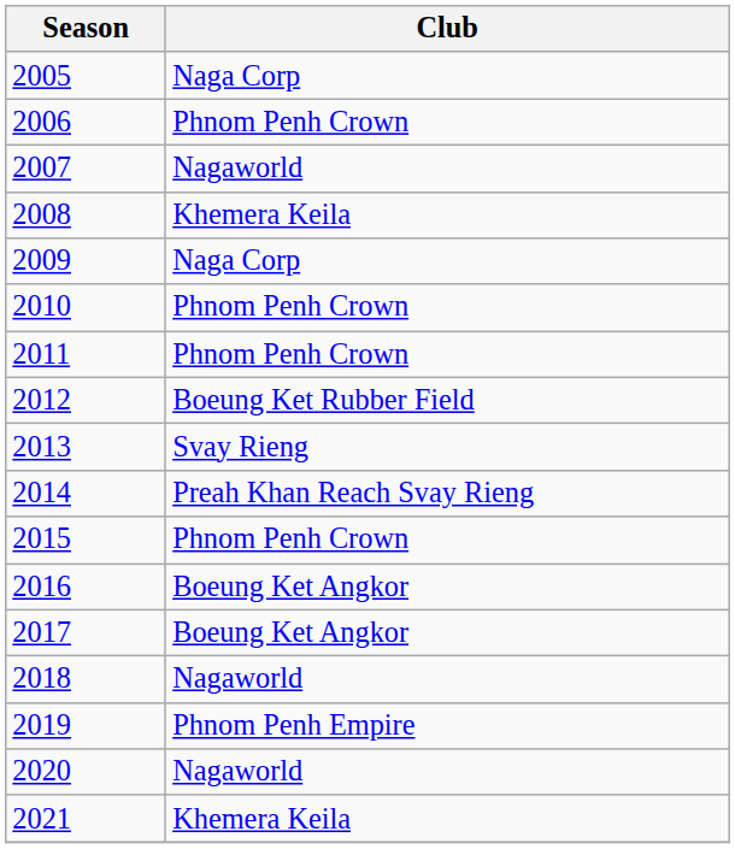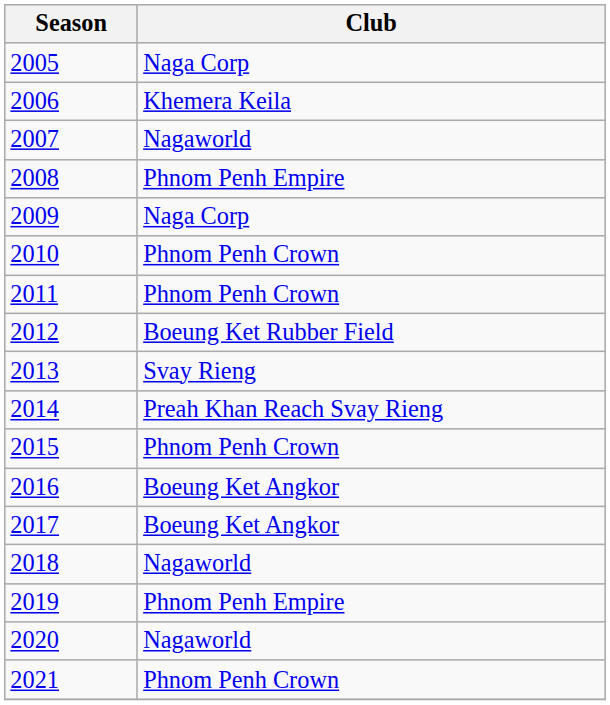 <table class=wikitable>
 <tr>
 <th width="80">Season</th>
 <th width="300">Club</th>
 </tr>
 <tr>
 <td><a href='#'>2005</a></td>
 <td><a href='#'>Naga Corp</a></td>
 </tr>
 <tr>
 <td><a href='#'>2006</a></td>
-<td><a href='#'>Phnom Penh Crown</a></td>
+<td><a href='#'>Khemera Keila</a></td>
 </tr>
 <tr>
 <td><a href='#'>2007</a></td>
 <td><a href='#'>Nagaworld</a></td>
 </tr>
 <tr>
 <td><a href='#'>2008</a></td>
-<td><a href='#'>Khemera Keila</a></td>
+<td><a href='#'>Phnom Penh Empire</a></td>
 </tr>
 <tr>
 <td><a href='#'>2009</a></td>
 <td><a href='#'>Naga Corp</a></td>
 </tr>
 <tr>
 <td><a href='#'>2010</a></td>
 <td><a href='#'>Phnom Penh Crown</a></td>
 </tr>
 <tr>
 <td><a href='#'>2011</a></td>
 <td><a href='#'>Phnom Penh Crown</a></td>
 </tr>
 <tr>
 <td><a href='#'>2012</a></td>
 <td><a href='#'>Boeung Ket Rubber Field</a></td>
 </tr>
 <tr>
 <td><a href='#'>2013</a></td>
 <td><a href='#'>Svay Rieng</a></td>
 </tr>
 <tr>
 <td><a href='#'>2014</a></td>
 <td><a href='#'>Preah Khan Reach Svay Rieng</a></td>
 </tr>
 <tr>
 <td><a href='#'>2015</a></td>
 <td><a href='#'>Phnom Penh Crown</a></td>
 </tr>
 <tr>
 <td><a href='#'>2016</a></td>
 <td><a href='#'>Boeung Ket Angkor</a></td>
 </tr>
 <tr>
 <td><a href='#'>2017</a></td>
 <td><a href='#'>Boeung Ket Angkor</a></td>
 </tr>
 <tr>
 <td><a href='#'>2018</a></td>
 <td><a href='#'>Nagaworld</a></td>
 </tr>
 <tr>
 <td><a href='#'>2019</a></td>
 <td><a href='#'>Phnom Penh Empire</a></td>
 </tr>
 <tr>
 <td><a href='#'>2020</a></td>
 <td><a href='#'>Nagaworld</a></td>
 </tr>
 <tr>
 <td><a href='#'>2021</a></td>
-<td><a href='#'>Khemera Keila</a></td>
+<td><a href='#'>Phnom Penh Crown</a></td>
 </tr>
 <tr>
 </tr>
 </table>
